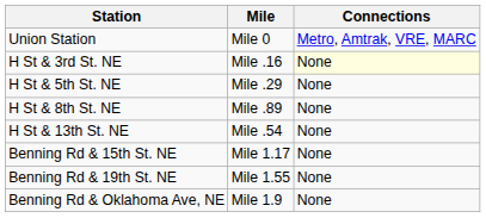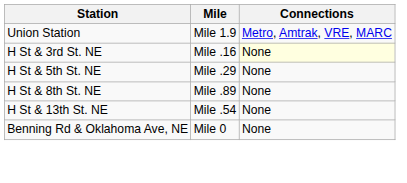 <table class="wikitable">
 <tr>
 <th>Station</th>
 <th>Mile</th>
 <th>Connections</th>
 </tr>
 <tr>
 <td>Union Station</td>
-<td>Mile 0</td>
+<td>Mile 1.9</td>
 <td><a href='#'>Metro</a>, <a href='#'>Amtrak</a>, <a href='#'>VRE</a>, <a href='#'>MARC</a></td>
 </tr>
 <tr>
 <td>H St & 3rd St. NE</td>
 <td>Mile .16</td>
 <td style="background: lightyellow;">None</td>
 </tr>
 <tr>
 <td>H St & 5th St. NE</td>
 <td>Mile .29</td>
 <td>None</td>
 </tr>
 <tr>
 <td>H St & 8th St. NE</td>
 <td>Mile .89</td>
 <td>None</td>
 </tr>
 <tr>
 <td>H St & 13th St. NE</td>
 <td>Mile .54</td>
 <td>None</td>
 </tr>
 <tr>
-<td>Benning Rd & 15th St. NE</td>
-<td>Mile 1.17</td>
-<td>None</td>
-</tr>
-<tr>
-<td>Benning Rd & 19th St. NE</td>
-<td>Mile 1.55</td>
-<td>None</td>
-</tr>
-<tr>
 <td>Benning Rd & Oklahoma Ave, NE</td>
-<td>Mile 1.9</td>
+<td>Mile 0</td>
 <td>None</td>
 </tr>
 </table>
